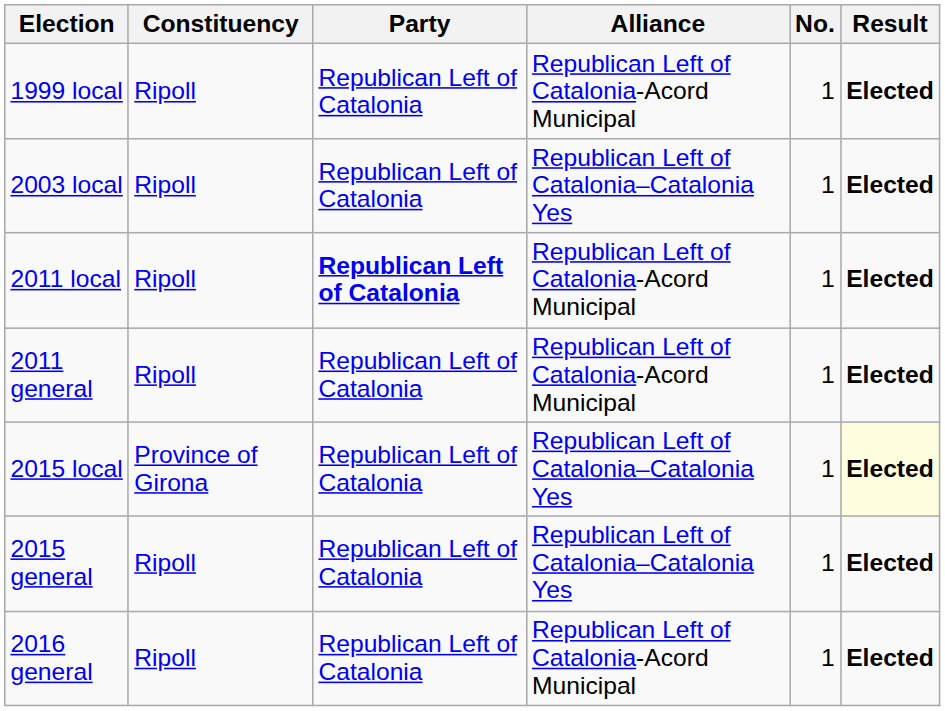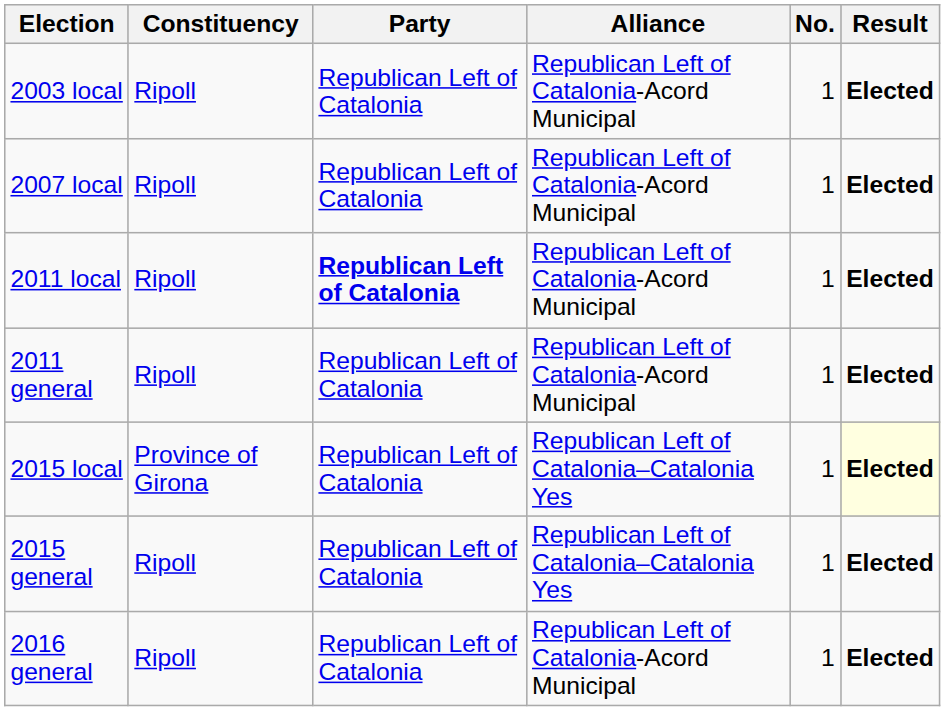 <table class="wikitable" style="text-align:left;">
 <tr>
 <th scope=col>Election</th>
 <th scope=col>Constituency</th>
 <th scope=col>Party</th>
 <th scope=col>Alliance</th>
 <th scope=col>No.</th>
 <th scope=col>Result</th>
 </tr>
 <tr>
-<td><a href='#'>1999 local</a></td>
+<td><a href='#'>2003 local</a></td>
 <td><a href='#'>Ripoll</a></td>
 <td><a href='#'>Republican Left of Catalonia</a></td>
 <td><a href='#'>Republican Left of Catalonia</a>-Acord Municipal</td>
 <td align=right>1</td>
 <td><strong>Elected</strong></td>
 </tr>
 <tr>
-<td><a href='#'>2003 local</a></td>
+<td><a href='#'>2007 local</a></td>
 <td><a href='#'>Ripoll</a></td>
 <td><a href='#'>Republican Left of Catalonia</a></td>
-<td><a href='#'>Republican Left of Catalonia–Catalonia Yes</a></td>
+<td><a href='#'>Republican Left of Catalonia</a>-Acord Municipal</td>
 <td align=right>1</td>
 <td><strong>Elected</strong></td>
 </tr>
 <tr>
 <td><a href='#'>2011 local</a></td>
 <td><a href='#'>Ripoll</a></td>
 <td><strong><a href='#'>Republican Left of Catalonia</a></strong></td>
 <td><a href='#'>Republican Left of Catalonia</a>-Acord Municipal</td>
 <td align=right>1</td>
 <td><strong>Elected</strong></td>
 </tr>
 <tr>
 <td><a href='#'>2011 general</a></td>
 <td><a href='#'>Ripoll</a></td>
 <td><a href='#'>Republican Left of Catalonia</a></td>
 <td><a href='#'>Republican Left of Catalonia</a>-Acord Municipal</td>
 <td align=right>1</td>
 <td><strong>Elected</strong></td>
 </tr>
 <tr>
 <td><a href='#'>2015 local</a></td>
 <td><a href='#'>Province of Girona</a></td>
 <td><a href='#'>Republican Left of Catalonia</a></td>
 <td><a href='#'>Republican Left of Catalonia–Catalonia Yes</a></td>
 <td align=right>1</td>
 <td style="background: lightyellow;"><strong>Elected</strong></td>
 </tr>
 <tr>
 <td><a href='#'>2015 general</a></td>
 <td><a href='#'>Ripoll</a></td>
 <td><a href='#'>Republican Left of Catalonia</a></td>
 <td><a href='#'>Republican Left of Catalonia–Catalonia Yes</a></td>
 <td align=right>1</td>
 <td><strong>Elected</strong></td>
 </tr>
 <tr>
 <td><a href='#'>2016 general</a></td>
 <td><a href='#'>Ripoll</a></td>
 <td><a href='#'>Republican Left of Catalonia</a></td>
 <td><a href='#'>Republican Left of Catalonia</a>-Acord Municipal</td>
 <td align=right>1</td>
 <td><strong>Elected</strong></td>
 </tr>
 </table>
